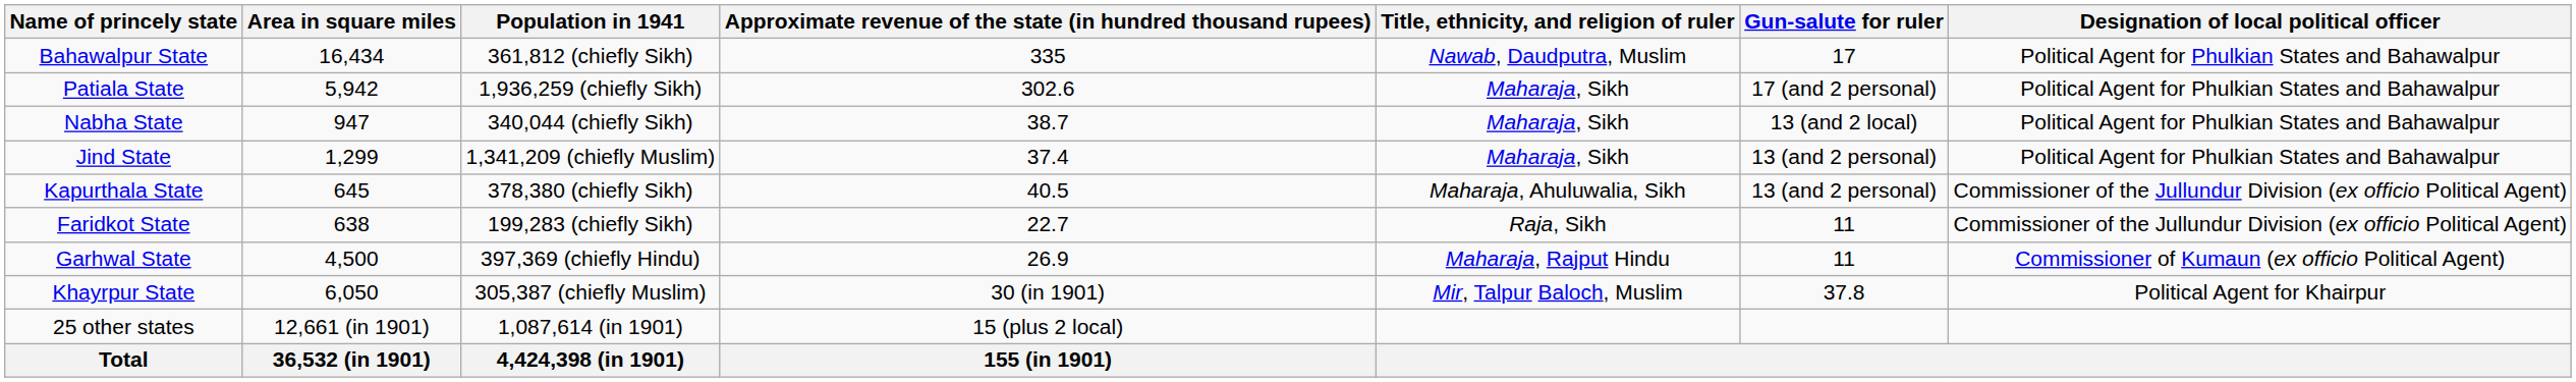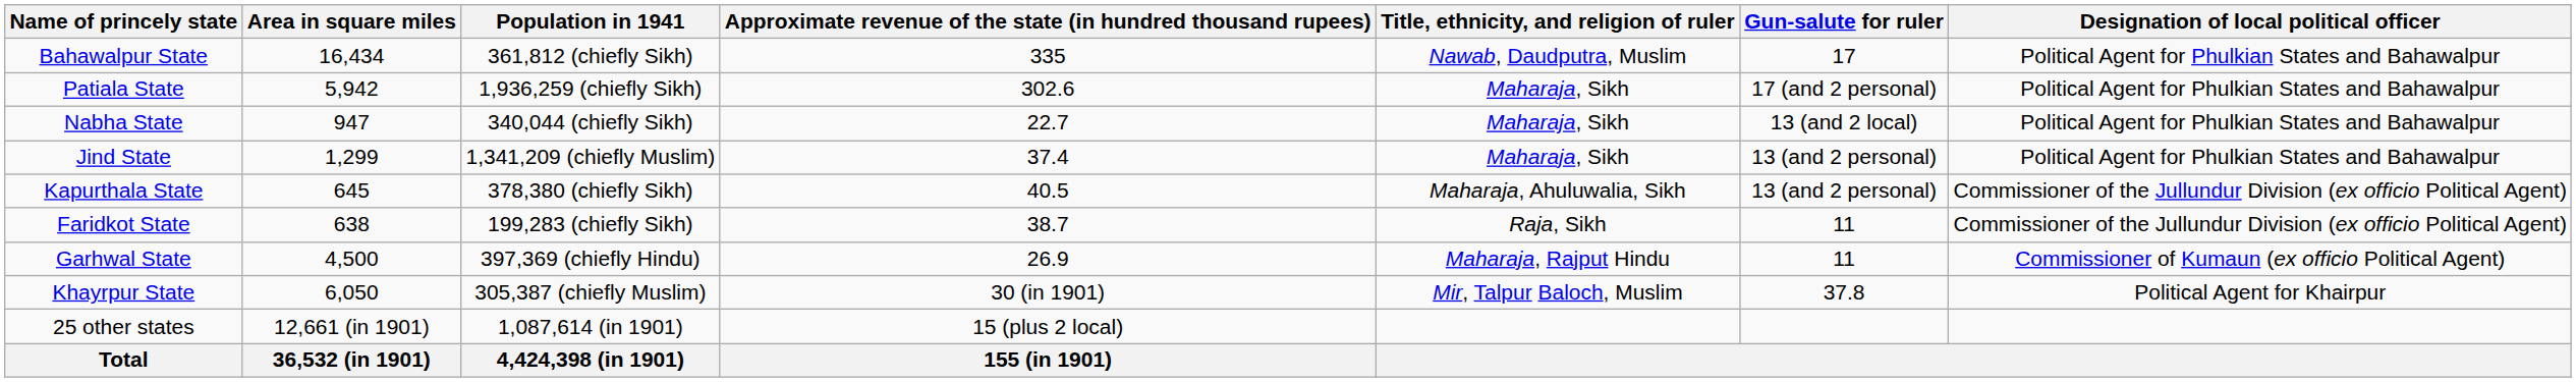 <table class="wikitable">
 <tr>
 <th>Name of princely state</th>
 <th>Area in square miles</th>
 <th>Population in 1941</th>
 <th>Approximate revenue of the state (in hundred thousand rupees)</th>
 <th>Title, ethnicity, and religion of ruler</th>
 <th><a href='#'>Gun-salute</a> for ruler</th>
 <th>Designation of local political officer</th>
 </tr>
 <tr>
 <td align="center"><a href='#'>Bahawalpur State</a></td>
 <td align="center">16,434</td>
 <td align="center">361,812 (chiefly Sikh)</td>
 <td align="center">335</td>
 <td align="center"><em><a href='#'>Nawab</a></em>, <a href='#'>Daudputra</a>, Muslim</td>
 <td align="center">17</td>
 <td align="center">Political Agent for <a href='#'>Phulkian</a> States and Bahawalpur</td>
 </tr>
 <tr>
 <td align="center"><a href='#'>Patiala State</a></td>
 <td align="center">5,942</td>
 <td align="center">1,936,259 (chiefly Sikh)</td>
 <td align="center">302.6</td>
 <td align="center"><em><a href='#'>Maharaja</a></em>, Sikh</td>
 <td align="center">17 (and 2 personal)</td>
 <td align="center">Political Agent for Phulkian States and Bahawalpur</td>
 </tr>
 <tr>
 <td align="center"><a href='#'>Nabha State</a></td>
 <td align="center">947</td>
 <td align="center">340,044 (chiefly Sikh)</td>
-<td align="center">38.7</td>
+<td align="center">22.7</td>
 <td align="center"><em><a href='#'>Maharaja</a></em>, Sikh</td>
 <td align="center">13 (and 2 local)</td>
 <td align="center">Political Agent for Phulkian States and Bahawalpur</td>
 </tr>
 <tr>
 <td align="center"><a href='#'>Jind State</a></td>
 <td align="center">1,299</td>
 <td align="center">1,341,209 (chiefly Muslim)</td>
 <td align="center">37.4</td>
 <td align="center"><em><a href='#'>Maharaja</a></em>, Sikh</td>
 <td align="center">13 (and 2 personal)</td>
 <td align="center">Political Agent for Phulkian States and Bahawalpur</td>
 </tr>
 <tr>
 <td align="center"><a href='#'>Kapurthala State</a></td>
 <td align="center">645</td>
 <td align="center">378,380 (chiefly Sikh)</td>
 <td align="center">40.5</td>
 <td align="center"><em>Maharaja</em>, Ahuluwalia, Sikh</td>
 <td align="center">13 (and 2 personal)</td>
 <td align="center">Commissioner of the <a href='#'>Jullundur</a> Division (<em>ex officio</em> Political Agent)</td>
 </tr>
 <tr>
 <td align="center"><a href='#'>Faridkot State</a></td>
 <td align="center">638</td>
 <td align="center">199,283 (chiefly Sikh)</td>
-<td align="center">22.7</td>
+<td align="center">38.7</td>
 <td align="center"><em>Raja</em>, Sikh</td>
 <td align="center">11</td>
 <td align="center">Commissioner of the Jullundur Division (<em>ex officio</em> Political Agent)</td>
 </tr>
 <tr>
 <td align="center"><a href='#'>Garhwal State</a></td>
 <td align="center">4,500</td>
 <td align="center">397,369 (chiefly Hindu)</td>
 <td align="center">26.9</td>
 <td align="center"><em><a href='#'>Maharaja</a></em>, <a href='#'>Rajput</a> Hindu</td>
 <td align="center">11</td>
 <td align="center"><a href='#'>Commissioner</a> of <a href='#'>Kumaun</a> (<em>ex officio</em> Political Agent)</td>
 </tr>
 <tr>
 <td align="center"><a href='#'>Khayrpur State</a></td>
 <td align="center">6,050</td>
 <td align="center">305,387 (chiefly Muslim)</td>
 <td align="center">30 (in 1901)</td>
 <td align="center"><em><a href='#'>Mir</a></em>, <a href='#'>Talpur</a> <a href='#'>Baloch</a>, Muslim</td>
 <td align="center">37.8</td>
 <td align="center">Political Agent for Khairpur</td>
 </tr>
 <tr>
 <td align="center">25 other states</td>
 <td align="center">12,661 (in 1901)</td>
 <td align="center">1,087,614 (in 1901)</td>
 <td align="center">15 (plus 2 local)</td>
 <td align="center"></td>
 <td align="center"></td>
 <td align="center"></td>
 </tr>
 <tr>
 <th>Total</th>
 <th>36,532 (in 1901)</th>
 <th>4,424,398 (in 1901)</th>
 <th>155 (in 1901)</th>
 <th colspan="3"></th>
 </tr>
 </table>
